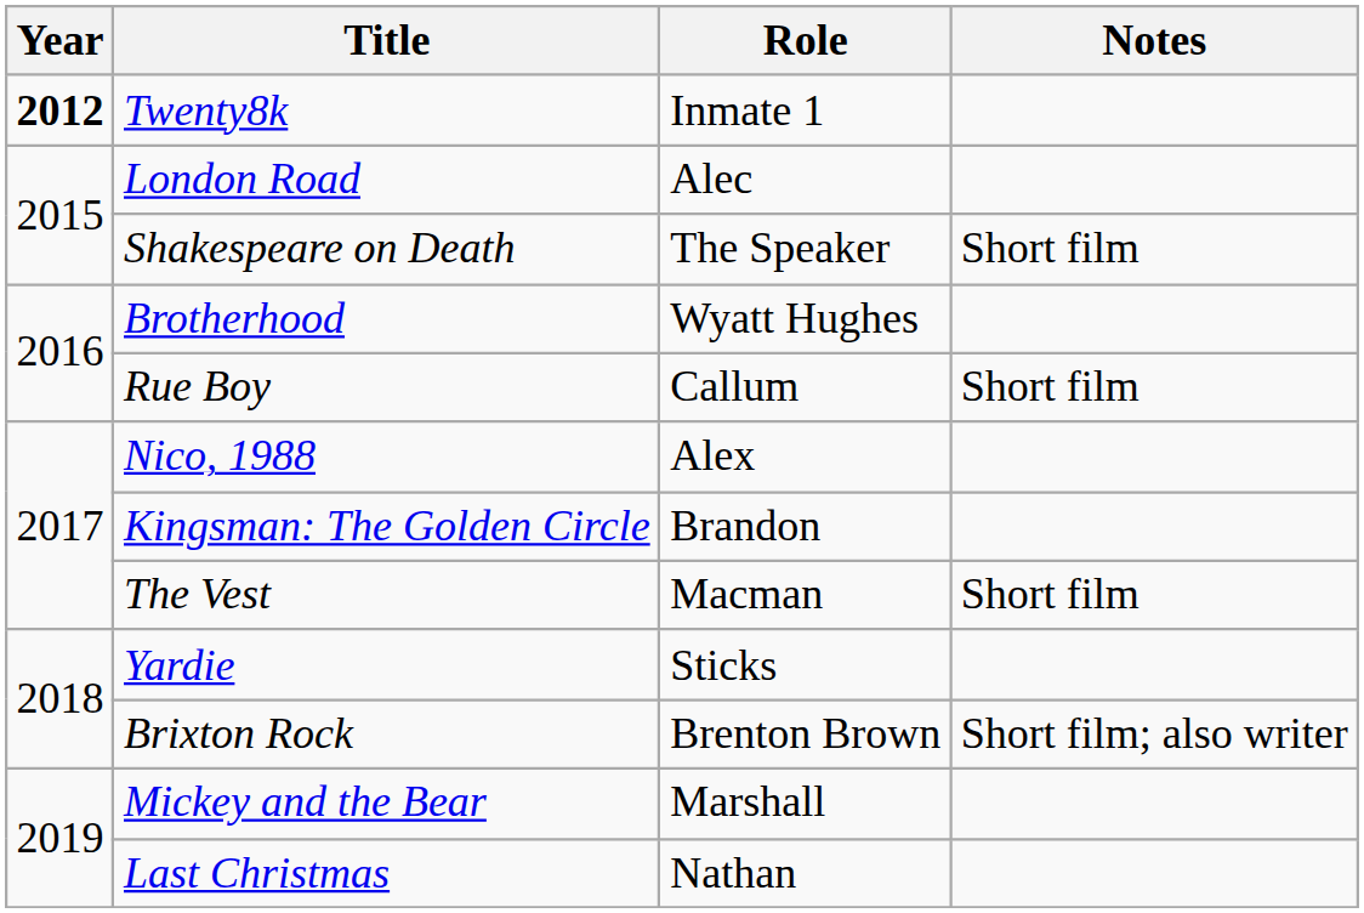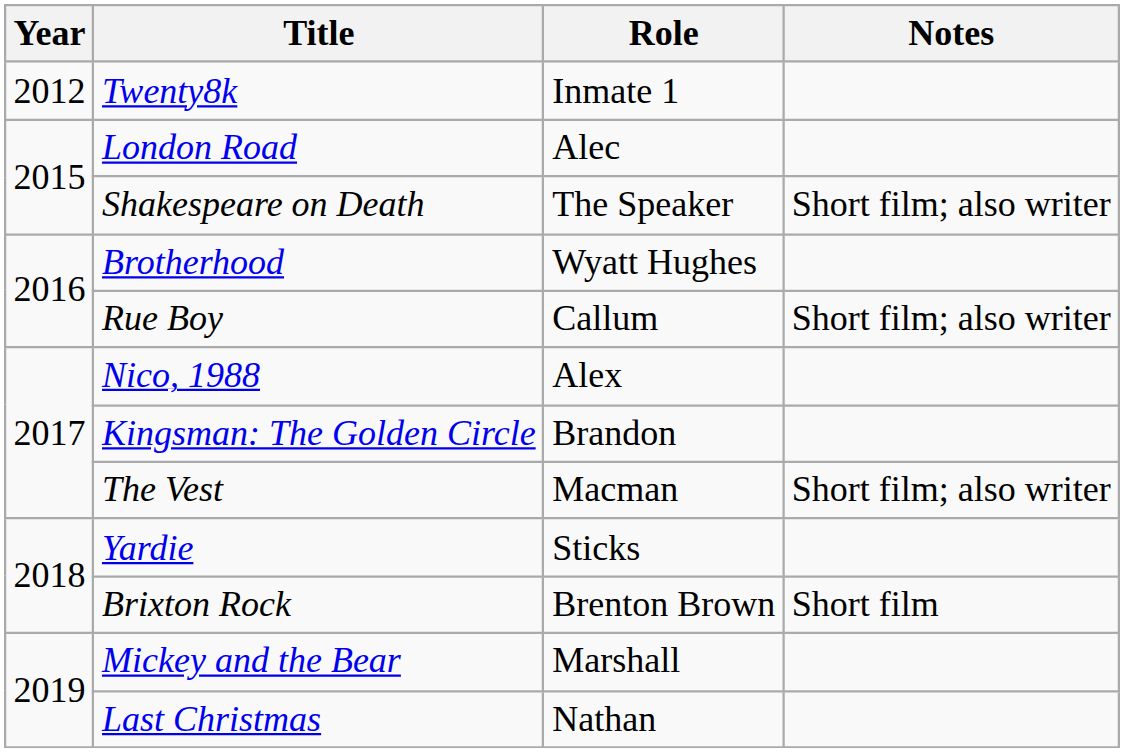 <table class="wikitable plainrowheaders sortable">
 <tr>
 <th scope="col">Year</th>
 <th scope="col">Title</th>
 <th scope="col">Role</th>
 <th class="unsortable">Notes</th>
 </tr>
 <tr>
-<td><strong>2012</strong></td>
+<td>2012</td>
 <td><em><a href='#'>Twenty8k</a></em></td>
 <td>Inmate 1</td>
 <td></td>
 </tr>
 <tr>
 <td rowspan="2">2015</td>
 <td><em><a href='#'>London Road</a></em></td>
 <td>Alec</td>
 <td></td>
 </tr>
 <tr>
 <td><em>Shakespeare on Death</em></td>
 <td>The Speaker</td>
-<td>Short film</td>
+<td>Short film; also writer</td>
 </tr>
 <tr>
 <td rowspan="2">2016</td>
 <td><em><a href='#'>Brotherhood</a></em></td>
 <td>Wyatt Hughes</td>
 <td></td>
 </tr>
 <tr>
 <td><em>Rue Boy</em></td>
 <td>Callum</td>
-<td>Short film</td>
+<td>Short film; also writer</td>
 </tr>
 <tr>
 <td rowspan="3">2017</td>
 <td><em><a href='#'>Nico, 1988</a></em></td>
 <td>Alex</td>
 <td></td>
 </tr>
 <tr>
 <td><em><a href='#'>Kingsman: The Golden Circle</a></em></td>
 <td>Brandon</td>
 <td></td>
 </tr>
 <tr>
 <td><em>The Vest</em></td>
 <td>Macman</td>
-<td>Short film</td>
+<td>Short film; also writer</td>
 </tr>
 <tr>
 <td rowspan="2">2018</td>
 <td><em><a href='#'>Yardie</a></em></td>
 <td>Sticks</td>
 <td></td>
 </tr>
 <tr>
 <td><em>Brixton Rock</em></td>
 <td>Brenton Brown</td>
-<td>Short film; also writer</td>
+<td>Short film</td>
 </tr>
 <tr>
 <td rowspan="2">2019</td>
 <td><em><a href='#'>Mickey and the Bear</a></em></td>
 <td>Marshall</td>
 <td></td>
 </tr>
 <tr>
 <td><em><a href='#'>Last Christmas</a></em></td>
 <td>Nathan</td>
 <td></td>
 </tr>
 <tr>
 </tr>
 </table>
